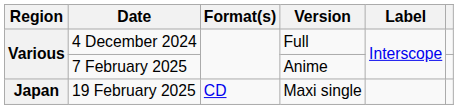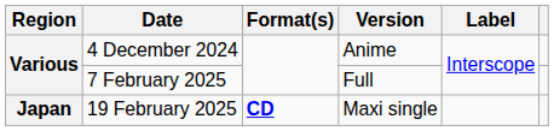 <table class="wikitable plainrowheaders">
 <tr>
 <th scope="col">Region</th>
 <th scope="col">Date</th>
 <th scope="col">Format(s)</th>
 <th scope="col">Version</th>
 <th scope="col">Label</th>
 <th scope="col"></th>
 </tr>
 <tr>
 <th rowspan="2" scope="row">Various</th>
 <td>4 December 2024</td>
 <td rowspan="2"></td>
-<td>Full</td>
+<td>Anime</td>
 <td rowspan="2"><a href='#'>Interscope</a></td>
 <td align="center"></td>
 </tr>
 <tr>
 <td>7 February 2025</td>
-<td>Anime</td>
+<td>Full</td>
 <td align="center"></td>
 </tr>
 <tr>
 <th scope="row">Japan</th>
 <td>19 February 2025</td>
-<td><a href='#'>CD</a></td>
+<td><strong><a href='#'>CD</a></strong></td>
 <td>Maxi single</td>
 <td></td>
 <td align="center"></td>
 </tr>
 </table>
